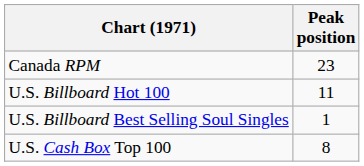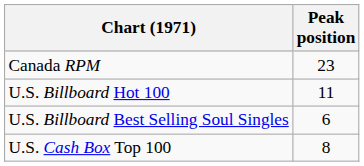 <table class="wikitable sortable">
 <tr>
 <th>Chart (1971)</th>
 <th>Peak<br>position</th>
 </tr>
 <tr>
 <td>Canada <em>RPM</em></td>
 <td style="text-align:center;">23</td>
 </tr>
 <tr>
 <td>U.S. <em>Billboard</em> <a href='#'>Hot 100</a></td>
 <td style="text-align:center;">11</td>
 </tr>
 <tr>
 <td>U.S. <em>Billboard</em> <a href='#'>Best Selling Soul Singles</a></td>
-<td style="text-align:center;">1</td>
+<td style="text-align:center;">6</td>
 </tr>
 <tr>
 <td>U.S. <em><a href='#'>Cash Box</a></em> Top 100</td>
 <td style="text-align:center;">8</td>
 </tr>
 </table>
